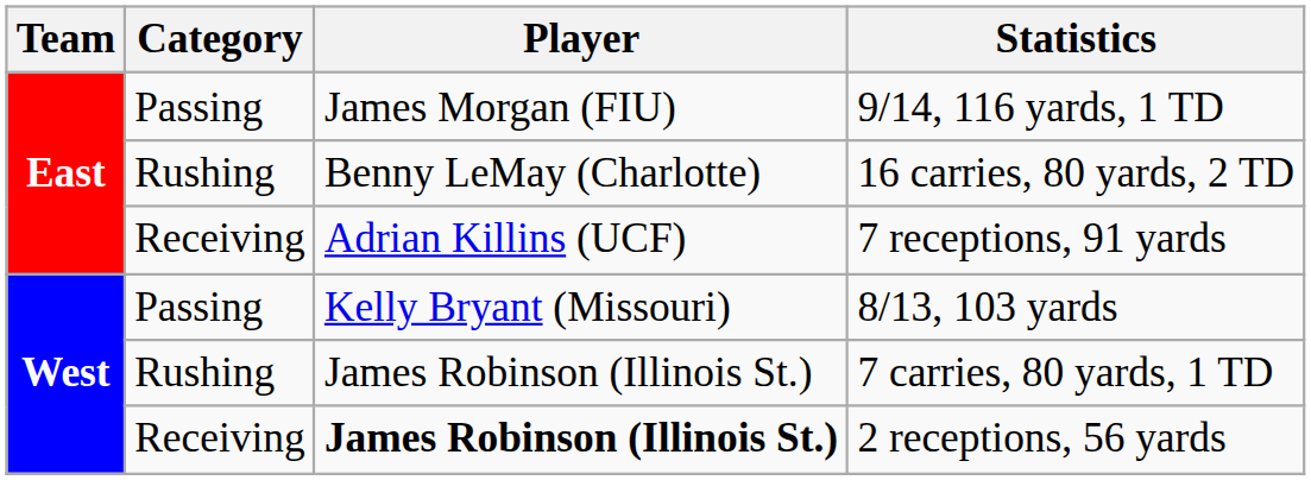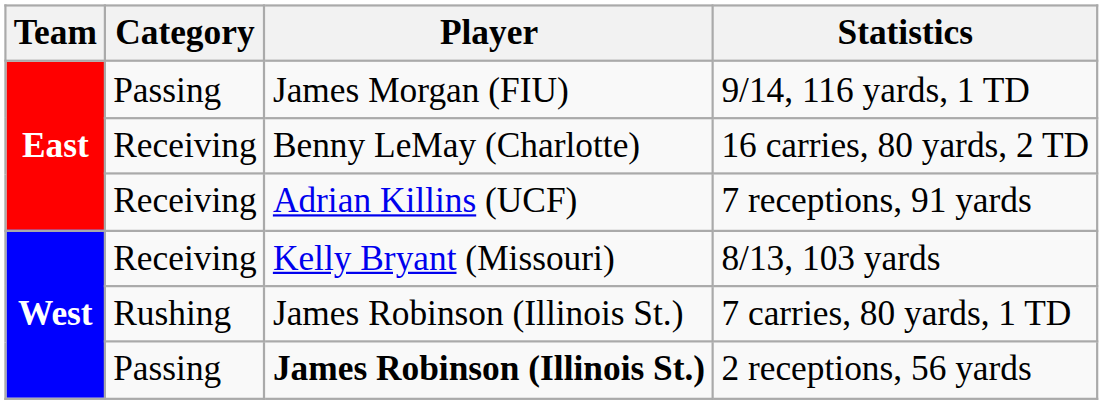 <table class="wikitable" style="float: right;">
 <tr>
 <th>Team</th>
 <th>Category</th>
 <th>Player</th>
 <th>Statistics</th>
 </tr>
 <tr>
 <td rowspan=3 style="background:red; color:white; text-align:center;"><strong>East</strong></td>
 <td>Passing</td>
 <td>James Morgan (FIU)</td>
 <td>9/14, 116 yards, 1 TD</td>
 </tr>
 <tr>
-<td>Rushing</td>
+<td>Receiving</td>
 <td>Benny LeMay (Charlotte)</td>
 <td>16 carries, 80 yards, 2 TD</td>
 </tr>
 <tr>
 <td>Receiving</td>
 <td><a href='#'>Adrian Killins</a> (UCF)</td>
 <td>7 receptions, 91 yards</td>
 </tr>
 <tr>
 <td rowspan=3 style="background:blue; color:white; text-align:center;"><strong>West</strong></td>
-<td>Passing</td>
+<td>Receiving</td>
 <td><a href='#'>Kelly Bryant</a> (Missouri)</td>
 <td>8/13, 103 yards</td>
 </tr>
 <tr>
 <td>Rushing</td>
 <td>James Robinson (Illinois St.)</td>
 <td>7 carries, 80 yards, 1 TD</td>
 </tr>
 <tr>
-<td>Receiving</td>
+<td>Passing</td>
 <td><strong>James Robinson (Illinois St.)</strong></td>
 <td>2 receptions, 56 yards</td>
 </tr>
 </table>
